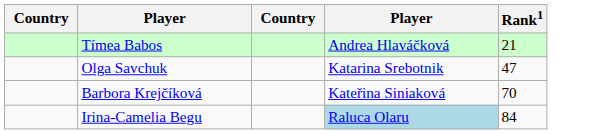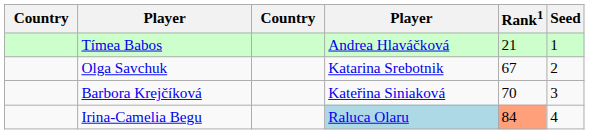 <table class="sortable wikitable">
 <tr>
 <th width="70">Country</th>
 <th width="175">Player</th>
 <th width="70">Country</th>
 <th width="175">Player</th>
 <th>Rank<sup>1</sup></th>
+<th>Seed</th>
 </tr>
 <tr style="background:#cfc;">
 <td></td>
 <td><a href='#'>Tímea Babos</a></td>
 <td></td>
 <td><a href='#'>Andrea Hlaváčková</a></td>
 <td>21</td>
+<td>1</td>
 </tr>
 <tr>
 <td></td>
 <td><a href='#'>Olga Savchuk</a></td>
 <td></td>
 <td><a href='#'>Katarina Srebotnik</a></td>
-<td>47</td>
+<td>67</td>
+<td>2</td>
 </tr>
 <tr>
 <td></td>
 <td><a href='#'>Barbora Krejčíková</a></td>
 <td></td>
 <td><a href='#'>Kateřina Siniaková</a></td>
 <td>70</td>
+<td>3</td>
 </tr>
 <tr>
 <td></td>
 <td><a href='#'>Irina-Camelia Begu</a></td>
 <td></td>
 <td style="background: lightblue;"><a href='#'>Raluca Olaru</a></td>
-<td>84</td>
+<td style="background: lightsalmon;">84</td>
+<td>4</td>
 </tr>
 </table>
